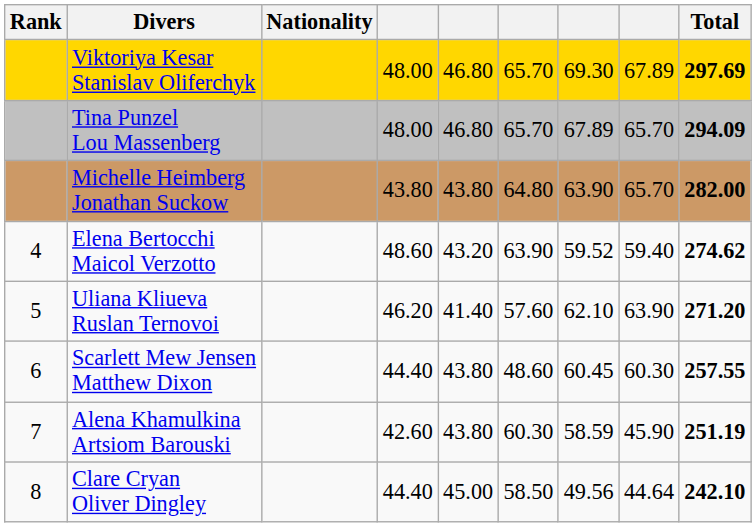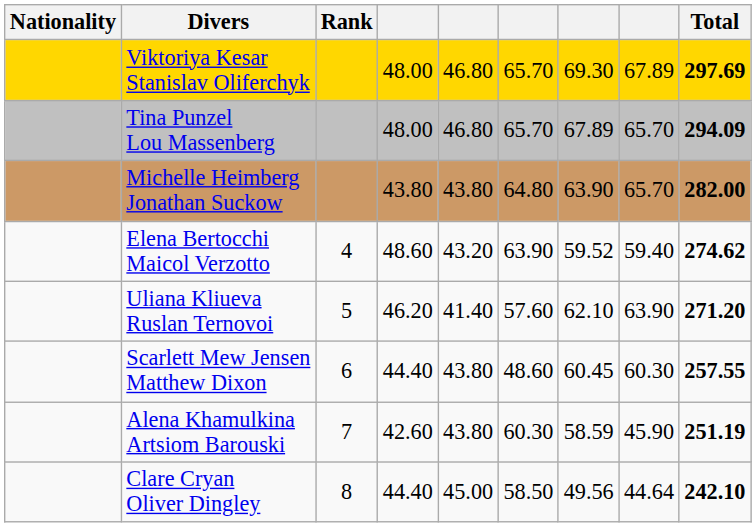 <table class="wikitable" style="text-align:center">
 <tr>
+<th>Nationality</th>
+<th>Divers</th>
 <th>Rank</th>
-<th>Divers</th>
-<th>Nationality</th>
 <th></th>
 <th></th>
 <th></th>
 <th></th>
 <th></th>
 <th>Total</th>
 </tr>
 <tr bgcolor=gold>
+<td align=left></td>
+<td align=left><a href='#'>Viktoriya Kesar</a><br><a href='#'>Stanislav Oliferchyk</a></td>
 <td></td>
-<td align=left><a href='#'>Viktoriya Kesar</a><br><a href='#'>Stanislav Oliferchyk</a></td>
-<td align=left></td>
 <td>48.00</td>
 <td>46.80</td>
 <td>65.70</td>
 <td>69.30</td>
 <td>67.89</td>
 <td><strong>297.69</strong></td>
 </tr>
 <tr bgcolor=silver>
+<td align=left></td>
+<td align=left><a href='#'>Tina Punzel</a><br><a href='#'>Lou Massenberg</a></td>
 <td></td>
-<td align=left><a href='#'>Tina Punzel</a><br><a href='#'>Lou Massenberg</a></td>
-<td align=left></td>
 <td>48.00</td>
 <td>46.80</td>
 <td>65.70</td>
 <td>67.89</td>
 <td>65.70</td>
 <td><strong>294.09</strong></td>
 </tr>
 <tr bgcolor=CC9966>
+<td align=left></td>
+<td align=left><a href='#'>Michelle Heimberg</a><br><a href='#'>Jonathan Suckow</a></td>
 <td></td>
-<td align=left><a href='#'>Michelle Heimberg</a><br><a href='#'>Jonathan Suckow</a></td>
-<td align=left></td>
 <td>43.80</td>
 <td>43.80</td>
 <td>64.80</td>
 <td>63.90</td>
 <td>65.70</td>
 <td><strong>282.00</strong></td>
 </tr>
 <tr>
+<td align=left></td>
+<td align=left><a href='#'>Elena Bertocchi</a><br><a href='#'>Maicol Verzotto</a></td>
 <td>4</td>
-<td align=left><a href='#'>Elena Bertocchi</a><br><a href='#'>Maicol Verzotto</a></td>
-<td align=left></td>
 <td>48.60</td>
 <td>43.20</td>
 <td>63.90</td>
 <td>59.52</td>
 <td>59.40</td>
 <td><strong>274.62</strong></td>
 </tr>
 <tr>
+<td align=left></td>
+<td align=left><a href='#'>Uliana Kliueva</a><br><a href='#'>Ruslan Ternovoi</a></td>
 <td>5</td>
-<td align=left><a href='#'>Uliana Kliueva</a><br><a href='#'>Ruslan Ternovoi</a></td>
-<td align=left></td>
 <td>46.20</td>
 <td>41.40</td>
 <td>57.60</td>
 <td>62.10</td>
 <td>63.90</td>
 <td><strong>271.20</strong></td>
 </tr>
 <tr>
+<td align=left></td>
+<td align=left><a href='#'>Scarlett Mew Jensen</a><br><a href='#'>Matthew Dixon</a></td>
 <td>6</td>
-<td align=left><a href='#'>Scarlett Mew Jensen</a><br><a href='#'>Matthew Dixon</a></td>
-<td align=left></td>
 <td>44.40</td>
 <td>43.80</td>
 <td>48.60</td>
 <td>60.45</td>
 <td>60.30</td>
 <td><strong>257.55</strong></td>
 </tr>
 <tr>
+<td align=left></td>
+<td align=left><a href='#'>Alena Khamulkina</a><br><a href='#'>Artsiom Barouski</a></td>
 <td>7</td>
-<td align=left><a href='#'>Alena Khamulkina</a><br><a href='#'>Artsiom Barouski</a></td>
-<td align=left></td>
 <td>42.60</td>
 <td>43.80</td>
 <td>60.30</td>
 <td>58.59</td>
 <td>45.90</td>
 <td><strong>251.19</strong></td>
 </tr>
 <tr>
+<td align=left></td>
+<td align=left><a href='#'>Clare Cryan</a><br><a href='#'>Oliver Dingley</a></td>
 <td>8</td>
-<td align=left><a href='#'>Clare Cryan</a><br><a href='#'>Oliver Dingley</a></td>
-<td align=left></td>
 <td>44.40</td>
 <td>45.00</td>
 <td>58.50</td>
 <td>49.56</td>
 <td>44.64</td>
 <td><strong>242.10</strong></td>
 </tr>
 </table>
